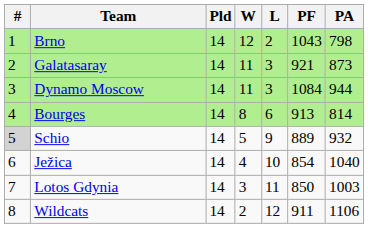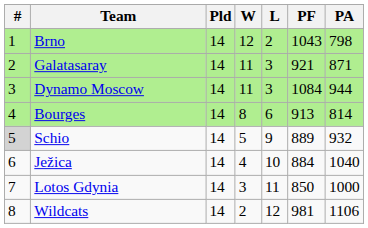 <table class=wikitable>
 <tr align=center>
 </tr>
 <tr>
 <th width=20>#</th>
 <th width=175>Team</th>
 <th width=20>Pld</th>
 <th width=20>W</th>
 <th width=20>L</th>
 <th width=30>PF</th>
 <th width=30>PA</th>
 </tr>
 <tr bgcolor=B0EE90>
 <td>1</td>
 <td align="left"> <a href='#'>Brno</a></td>
 <td>14</td>
 <td>12</td>
 <td>2</td>
 <td>1043</td>
 <td>798</td>
 </tr>
 <tr bgcolor=B0EE90>
 <td>2</td>
 <td align="left"> <a href='#'>Galatasaray</a></td>
 <td>14</td>
 <td>11</td>
 <td>3</td>
 <td>921</td>
-<td>873</td>
+<td>871</td>
 </tr>
 <tr bgcolor=B0EE90>
 <td>3</td>
 <td align="left"> <a href='#'>Dynamo Moscow</a></td>
 <td>14</td>
 <td>11</td>
 <td>3</td>
 <td>1084</td>
 <td>944</td>
 </tr>
 <tr bgcolor=B0EE90>
 <td>4</td>
 <td align="left"> <a href='#'>Bourges</a></td>
 <td>14</td>
 <td>8</td>
 <td>6</td>
 <td>913</td>
 <td>814</td>
 </tr>
 <tr>
 <td style="background: lightgrey;">5</td>
 <td align="left"> <a href='#'>Schio</a></td>
 <td>14</td>
 <td>5</td>
 <td>9</td>
 <td>889</td>
 <td>932</td>
 </tr>
 <tr>
 <td>6</td>
 <td align="left"> <a href='#'>Ježica</a></td>
 <td>14</td>
 <td>4</td>
 <td>10</td>
-<td>854</td>
+<td>884</td>
 <td>1040</td>
 </tr>
 <tr>
 <td>7</td>
 <td align="left"> <a href='#'>Lotos Gdynia</a></td>
 <td>14</td>
 <td>3</td>
 <td>11</td>
 <td>850</td>
-<td>1003</td>
+<td>1000</td>
 </tr>
 <tr>
 <td>8</td>
 <td align="left"> <a href='#'>Wildcats</a></td>
 <td>14</td>
 <td>2</td>
 <td>12</td>
-<td>911</td>
+<td>981</td>
 <td>1106</td>
 </tr>
 </table>
